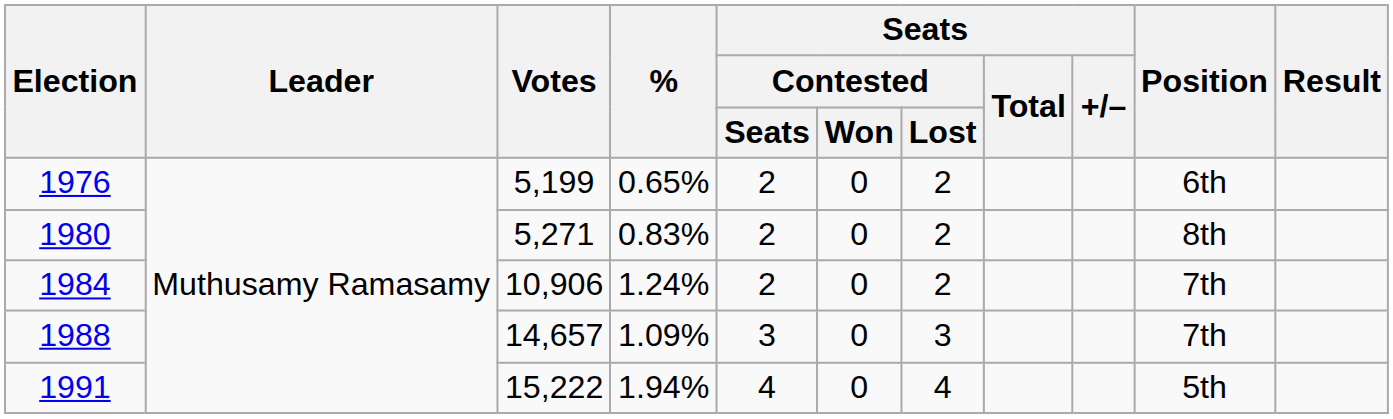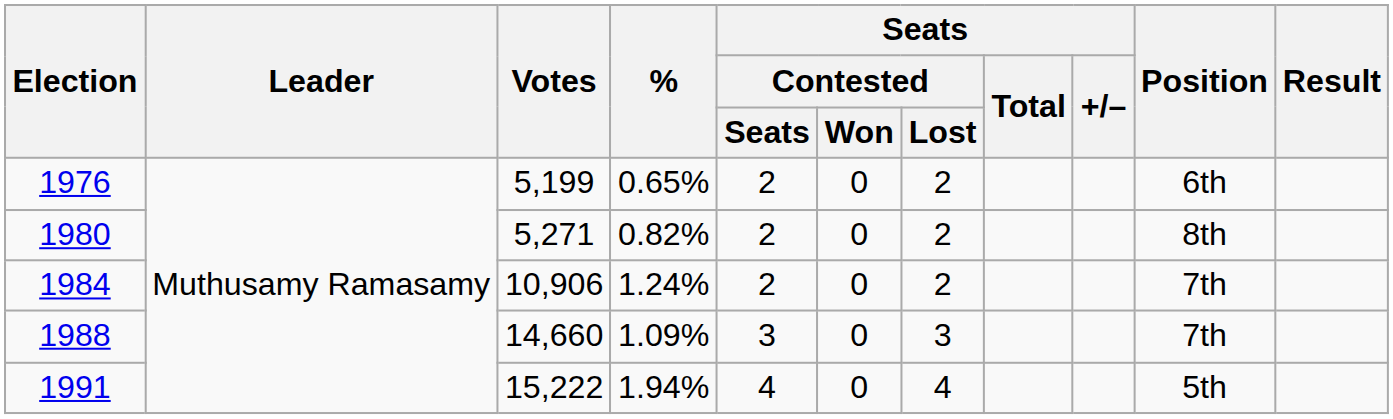 <table class="wikitable" style="text-align: center;">
 <tr>
 <th rowspan="3">Election</th>
 <th rowspan="3">Leader</th>
 <th rowspan="3">Votes</th>
 <th rowspan="3">%</th>
 <th colspan="5">Seats</th>
 <th rowspan="3">Position</th>
 <th rowspan="3">Result</th>
 </tr>
 <tr>
 <th colspan="3">Contested</th>
 <th rowspan="2">Total</th>
 <th rowspan="2">+/–</th>
 </tr>
 <tr>
 <th>Seats</th>
 <th>Won</th>
 <th>Lost</th>
 </tr>
 <tr>
 <td><a href='#'>1976</a></td>
 <td rowspan="5">Muthusamy Ramasamy</td>
 <td>5,199</td>
 <td>0.65%</td>
 <td>2</td>
 <td>0</td>
 <td>2</td>
 <td></td>
 <td></td>
 <td> 6th</td>
 <td></td>
 </tr>
 <tr>
 <td><a href='#'>1980</a></td>
 <td>5,271</td>
-<td>0.83%</td>
+<td>0.82%</td>
 <td>2</td>
 <td>0</td>
 <td>2</td>
 <td></td>
 <td></td>
 <td> 8th</td>
 <td></td>
 </tr>
 <tr>
 <td><a href='#'>1984</a></td>
 <td>10,906</td>
 <td>1.24%</td>
 <td>2</td>
 <td>0</td>
 <td>2</td>
 <td></td>
 <td></td>
 <td> 7th</td>
 <td></td>
 </tr>
 <tr>
 <td><a href='#'>1988</a></td>
-<td>14,657</td>
+<td>14,660</td>
 <td>1.09%</td>
 <td>3</td>
 <td>0</td>
 <td>3</td>
 <td></td>
 <td></td>
 <td> 7th</td>
 <td></td>
 </tr>
 <tr>
 <td><a href='#'>1991</a></td>
 <td>15,222</td>
 <td>1.94%</td>
 <td>4</td>
 <td>0</td>
 <td>4</td>
 <td></td>
 <td></td>
 <td> 5th</td>
 <td></td>
 </tr>
 </table>
